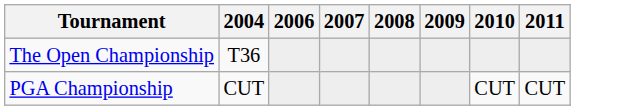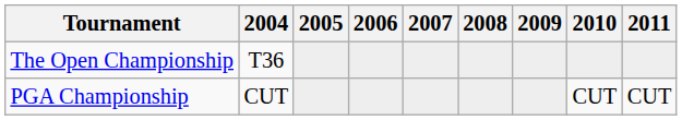 <table class="wikitable" style="font-size:95%;">
 <tr>
 <th>Tournament</th>
 <th>2004</th>
+<th>2005</th>
 <th>2006</th>
 <th>2007</th>
 <th>2008</th>
 <th>2009</th>
 <th>2010</th>
 <th>2011</th>
 </tr>
 <tr>
 <td><a href='#'>The Open Championship</a></td>
 <td align="center">T36</td>
 <td style="background:#eeeeee;"></td>
 <td style="background:#eeeeee;"></td>
 <td style="background:#eeeeee;"></td>
 <td style="background:#eeeeee;"></td>
 <td style="background:#eeeeee;"></td>
 <td style="background:#eeeeee;"></td>
+<td style="background:#eeeeee;"></td>
 </tr>
 <tr>
 <td><a href='#'>PGA Championship</a></td>
 <td align="center">CUT</td>
 <td style="background:#eeeeee;"></td>
 <td style="background:#eeeeee;"></td>
 <td style="background:#eeeeee;"></td>
 <td style="background:#eeeeee;"></td>
+<td style="background:#eeeeee;"></td>
 <td align="center">CUT</td>
 <td align="center">CUT</td>
 </tr>
 </table>
